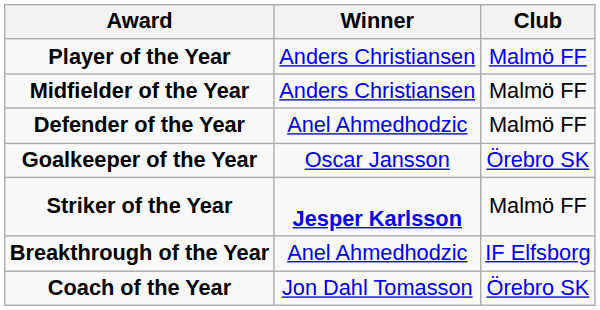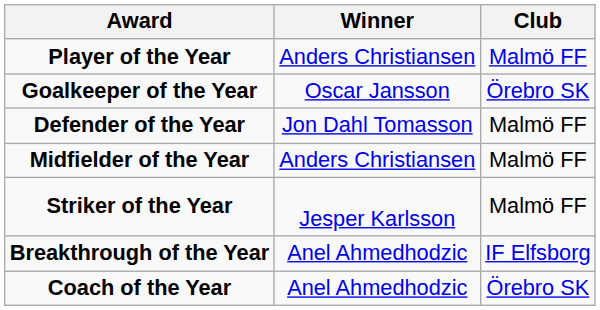 <table class="wikitable" style="text-align:center">
 <tr>
 <th><strong>Award</strong></th>
 <th><strong>Winner</strong></th>
 <th>Club</th>
 </tr>
 <tr>
 <td><strong>Player of the Year</strong></td>
 <td> <a href='#'>Anders Christiansen</a></td>
 <td><a href='#'>Malmö FF</a></td>
 </tr>
 <tr>
+<td><strong>Goalkeeper of the Year</strong></td>
+<td> <a href='#'>Oscar Jansson</a></td>
+<td><a href='#'>Örebro SK</a></td>
+</tr>
+<tr>
+<td><strong>Defender of the Year</strong></td>
+<td> <a href='#'>Jon Dahl Tomasson</a></td>
+<td>Malmö FF</td>
+</tr>
+<tr>
 <td><strong>Midfielder of the Year</strong></td>
 <td> <a href='#'>Anders Christiansen</a></td>
 <td>Malmö FF</td>
 </tr>
 <tr>
-<td><strong>Defender of the Year</strong></td>
-<td> <a href='#'>Anel Ahmedhodzic</a></td>
-<td>Malmö FF</td>
-</tr>
-<tr>
-<td><strong>Goalkeeper of the Year</strong></td>
-<td> <a href='#'>Oscar Jansson</a></td>
-<td><a href='#'>Örebro SK</a></td>
-</tr>
-<tr>
 <td><strong>Striker of the Year</strong></td>
-<td><strong><br><a href='#'>Jesper Karlsson</a></strong></td>
+<td><br><a href='#'>Jesper Karlsson</a></td>
 <td>Malmö FF</td>
 </tr>
 <tr>
 <td><strong>Breakthrough of the Year</strong></td>
 <td> <a href='#'>Anel Ahmedhodzic</a></td>
 <td><a href='#'>IF Elfsborg</a></td>
 </tr>
 <tr>
 <td><strong>Coach of the Year</strong></td>
-<td> <a href='#'>Jon Dahl Tomasson</a></td>
+<td> <a href='#'>Anel Ahmedhodzic</a></td>
 <td><a href='#'>Örebro SK</a></td>
 </tr>
 </table>
